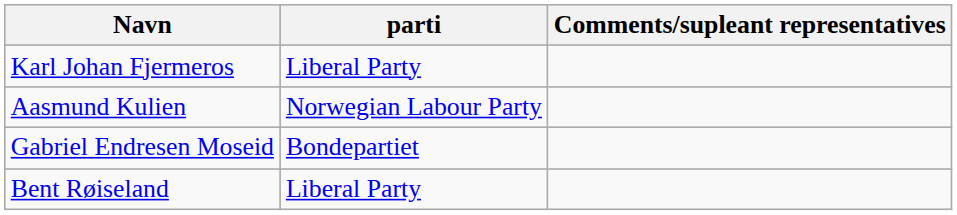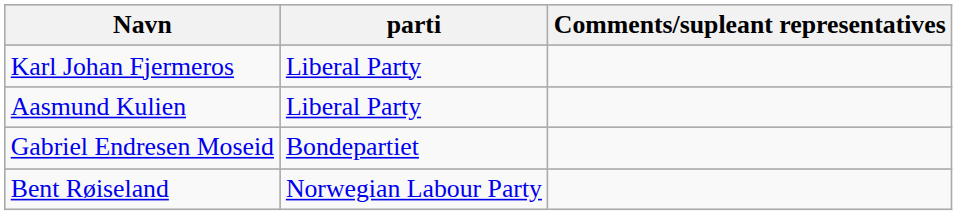 <table class="wikitable">
 <tr>
 <th>Navn</th>
 <th>parti</th>
 <th>Comments/supleant representatives</th>
 </tr>
 <tr>
 <td><a href='#'>Karl Johan Fjermeros</a></td>
 <td><a href='#'>Liberal Party</a></td>
 <td></td>
 </tr>
 <tr>
 <td><a href='#'>Aasmund Kulien</a></td>
-<td><a href='#'>Norwegian Labour Party</a></td>
+<td><a href='#'>Liberal Party</a></td>
 <td></td>
 </tr>
 <tr>
 <td><a href='#'>Gabriel Endresen Moseid</a></td>
 <td><a href='#'>Bondepartiet</a></td>
 <td></td>
 </tr>
 <tr>
 <td><a href='#'>Bent Røiseland</a></td>
-<td><a href='#'>Liberal Party</a></td>
+<td><a href='#'>Norwegian Labour Party</a></td>
 <td></td>
 </tr>
 </table>
